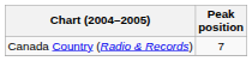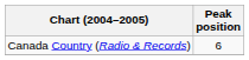 <table class="wikitable sortable">
 <tr>
 <th align="left">Chart (2004–2005)</th>
 <th align="center">Peak<br>position</th>
 </tr>
 <tr>
 <td align="left">Canada <a href='#'>Country</a> (<em><a href='#'>Radio & Records</a></em>)</td>
-<td align="center">7</td>
+<td align="center">6</td>
 </tr>
 <tr>
 </tr>
 <tr>
 </tr>
 </table>
